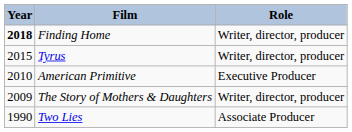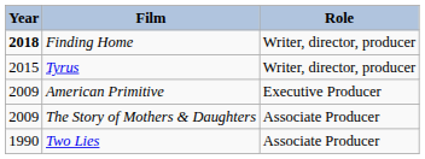 <table class="wikitable" style="font-size:95%;">
 <tr>
 <th style="background:#B0C4DE;">Year</th>
 <th style="background:#B0C4DE;">Film</th>
 <th style="background:#B0C4DE;">Role</th>
 </tr>
 <tr>
 <td><strong>2018</strong></td>
 <td><em>Finding Home</em></td>
 <td>Writer, director, producer</td>
 </tr>
 <tr>
 <td>2015</td>
 <td><em><a href='#'>Tyrus</a></em></td>
 <td>Writer, director, producer</td>
 </tr>
 <tr>
-<td>2010</td>
+<td>2009</td>
 <td><em>American Primitive</em></td>
 <td>Executive Producer</td>
 </tr>
 <tr>
 <td>2009</td>
 <td><em>The Story of Mothers & Daughters</em></td>
-<td>Writer, director, producer</td>
+<td>Associate Producer</td>
 </tr>
 <tr>
 <td>1990</td>
 <td><em><a href='#'>Two Lies</a></em></td>
 <td>Associate Producer</td>
 </tr>
 </table>
